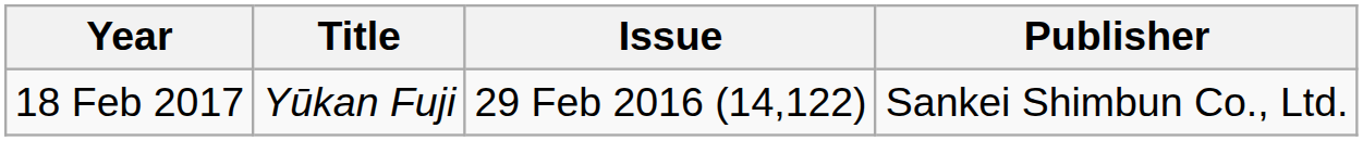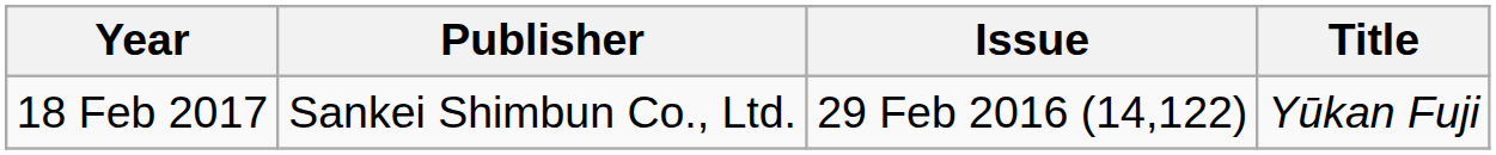 <table class="wikitable">
 <tr>
 <th>Year</th>
+<th>Publisher</th>
+<th>Issue</th>
 <th>Title</th>
-<th>Issue</th>
-<th>Publisher</th>
 </tr>
 <tr>
 <td>18 Feb 2017</td>
+<td>Sankei Shimbun Co., Ltd.</td>
+<td>29 Feb 2016 (14,122)</td>
 <td><em>Yūkan Fuji</em></td>
-<td>29 Feb 2016 (14,122)</td>
-<td>Sankei Shimbun Co., Ltd.</td>
 </tr>
 </table>
